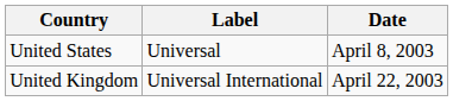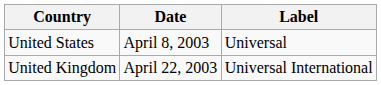 <table class="wikitable">
 <tr>
 <th>Country</th>
+<th>Date</th>
 <th>Label</th>
-<th>Date</th>
 </tr>
 <tr>
 <td>United States</td>
+<td>April 8, 2003</td>
 <td>Universal</td>
-<td>April 8, 2003</td>
 </tr>
 <tr>
 <td>United Kingdom</td>
+<td>April 22, 2003</td>
 <td>Universal International</td>
-<td>April 22, 2003</td>
 </tr>
 </table>
